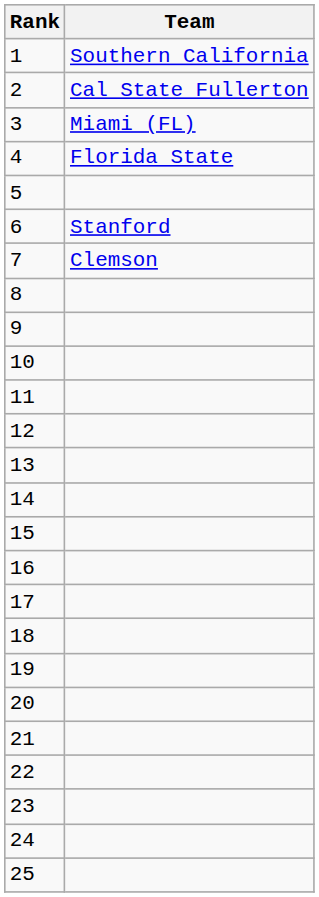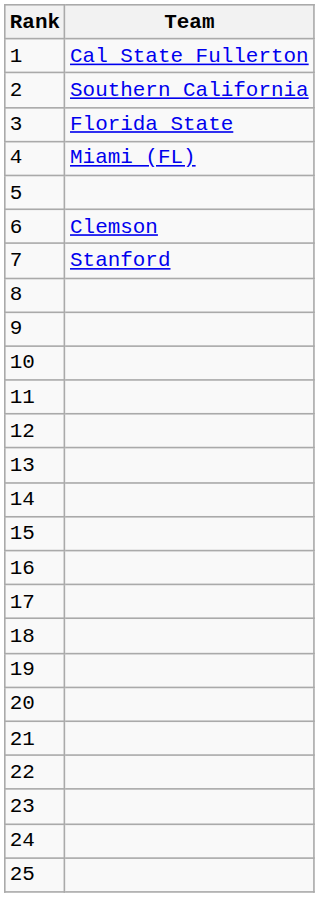 <table class=wikitable>
 <tr>
 <th>Rank</th>
 <th>Team</th>
 </tr>
 <tr>
 <td>1</td>
+<td><a href='#'>Cal State Fullerton</a></td>
+</tr>
+<tr>
+<td>2</td>
 <td><a href='#'>Southern California</a></td>
 </tr>
 <tr>
-<td>2</td>
-<td><a href='#'>Cal State Fullerton</a></td>
-</tr>
-<tr>
 <td>3</td>
-<td><a href='#'>Miami (FL)</a></td>
+<td><a href='#'>Florida State</a></td>
 </tr>
 <tr>
 <td>4</td>
-<td><a href='#'>Florida State</a></td>
+<td><a href='#'>Miami (FL)</a></td>
 </tr>
 <tr>
 <td>5</td>
 <td></td>
 </tr>
 <tr>
 <td>6</td>
-<td><a href='#'>Stanford</a></td>
+<td><a href='#'>Clemson</a></td>
 </tr>
 <tr>
 <td>7</td>
-<td><a href='#'>Clemson</a></td>
+<td><a href='#'>Stanford</a></td>
 </tr>
 <tr>
 <td>8</td>
 <td></td>
 </tr>
 <tr>
 <td>9</td>
 <td></td>
 </tr>
 <tr>
 <td>10</td>
 <td></td>
 </tr>
 <tr>
 <td>11</td>
 <td></td>
 </tr>
 <tr>
 <td>12</td>
 <td></td>
 </tr>
 <tr>
 <td>13</td>
 <td></td>
 </tr>
 <tr>
 <td>14</td>
 <td></td>
 </tr>
 <tr>
 <td>15</td>
 <td></td>
 </tr>
 <tr>
 <td>16</td>
 <td></td>
 </tr>
 <tr>
 <td>17</td>
 <td></td>
 </tr>
 <tr>
 <td>18</td>
 <td></td>
 </tr>
 <tr>
 <td>19</td>
 <td></td>
 </tr>
 <tr>
 <td>20</td>
 <td></td>
 </tr>
 <tr>
 <td>21</td>
 <td></td>
 </tr>
 <tr>
 <td>22</td>
 <td></td>
 </tr>
 <tr>
 <td>23</td>
 <td></td>
 </tr>
 <tr>
 <td>24</td>
 <td></td>
 </tr>
 <tr>
 <td>25</td>
 <td></td>
 </tr>
 </table>
